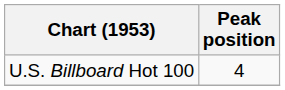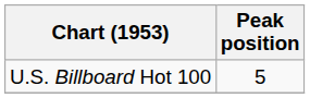 <table class="wikitable sortable">
 <tr>
 <th align="left">Chart (1953)</th>
 <th align="center">Peak<br>position</th>
 </tr>
 <tr>
 <td align="left">U.S. <em>Billboard</em> Hot 100</td>
-<td align="center">4</td>
+<td align="center">5</td>
 </tr>
 <tr>
 </tr>
 </table>
